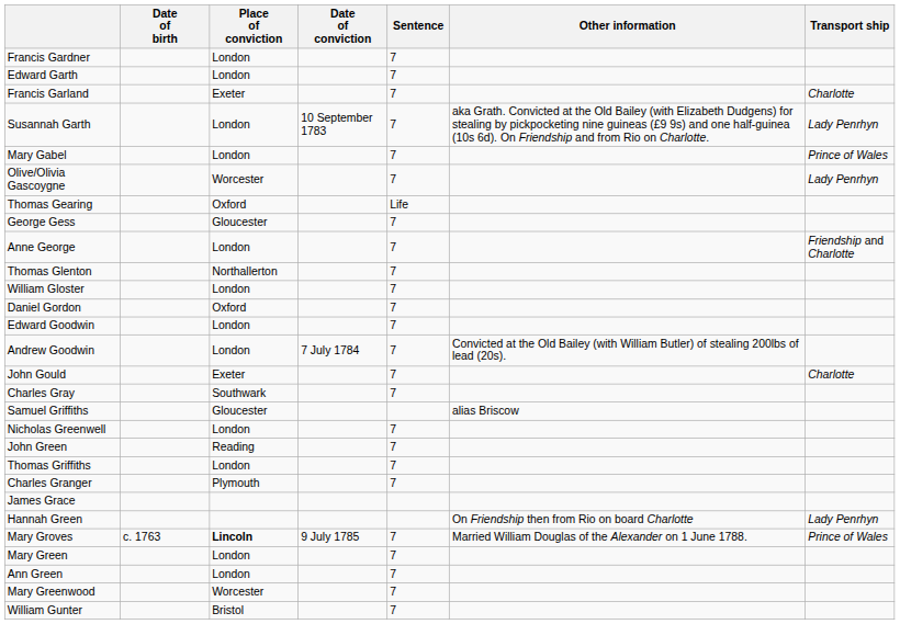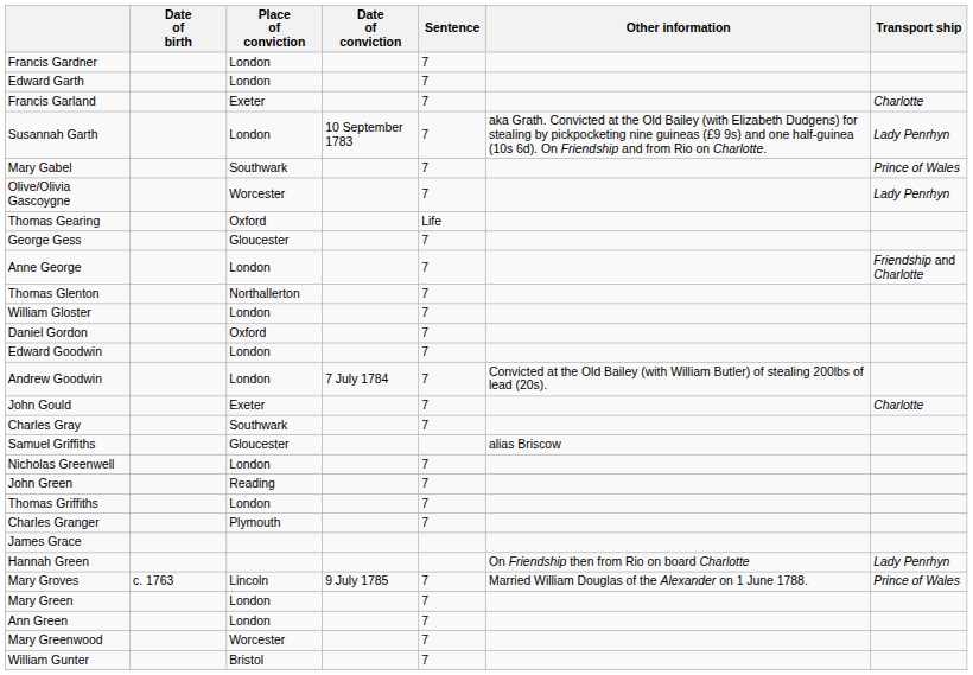 <table class="wikitable sortable plainrowheaders" style="width=1024px;">
 <tr>
 <th style="width: 13%;"></th>
 <th style="width: 10%;">Date<br>of<br>birth</th>
 <th style="width: 10%;">Place<br>of<br>conviction</th>
 <th style="width: 10%;">Date<br>of<br>conviction</th>
 <th style="width: 7%;">Sentence</th>
 <th style="width: 40%;">Other information</th>
 <th style="width: 10%;">Transport ship</th>
 </tr>
 <tr>
 <td data-sort-value="GARDNER, Francis">Francis Gardner</td>
 <td></td>
 <td>London</td>
 <td></td>
 <td>7</td>
 <td></td>
 <td></td>
 </tr>
 <tr>
 <td data-sort-value="GARTH, Edward">Edward Garth</td>
 <td></td>
 <td>London</td>
 <td></td>
 <td>7</td>
 <td></td>
 <td></td>
 </tr>
 <tr>
 <td data-sort-value="GARLAND, Francis">Francis Garland</td>
 <td></td>
 <td>Exeter</td>
 <td></td>
 <td>7</td>
 <td></td>
 <td><em>Charlotte</em></td>
 </tr>
 <tr>
 <td data-sort-value="GARTH, Susannah">Susannah Garth</td>
 <td></td>
 <td>London</td>
 <td>10 September 1783</td>
 <td>7</td>
 <td>aka Grath. Convicted at the Old Bailey (with Elizabeth Dudgens) for stealing by pickpocketing nine guineas (£9 9s) and one half-guinea (10s 6d). On <em>Friendship</em> and from Rio on <em>Charlotte</em>.</td>
 <td><em>Lady Penrhyn</em></td>
 </tr>
 <tr>
 <td data-sort-value="GABEL, Mary">Mary Gabel</td>
 <td></td>
-<td>London</td>
+<td>Southwark</td>
 <td></td>
 <td>7</td>
 <td></td>
 <td><em>Prince of Wales</em></td>
 </tr>
 <tr>
 <td data-sort-value="GASCOYGNE, Olive">Olive/Olivia Gascoygne</td>
 <td></td>
 <td>Worcester</td>
 <td></td>
 <td>7</td>
 <td></td>
 <td><em>Lady Penrhyn</em></td>
 </tr>
 <tr>
 <td data-sort-value="GEARING, Thomas">Thomas Gearing</td>
 <td></td>
 <td>Oxford</td>
 <td></td>
 <td>Life</td>
 <td></td>
 <td></td>
 </tr>
 <tr>
 <td data-sort-value="GESS, George">George Gess</td>
 <td></td>
 <td>Gloucester</td>
 <td></td>
 <td>7</td>
 <td></td>
 <td></td>
 </tr>
 <tr>
 <td data-sort-value="GEORGE, Anne">Anne George</td>
 <td></td>
 <td>London</td>
 <td></td>
 <td>7</td>
 <td></td>
 <td><em>Friendship</em> and <em>Charlotte</em></td>
 </tr>
 <tr>
 <td data-sort-value="GLENTON, Thomas">Thomas Glenton</td>
 <td></td>
 <td>Northallerton</td>
 <td></td>
 <td>7</td>
 <td></td>
 <td></td>
 </tr>
 <tr>
 <td data-sort-value="GLOSTER, William">William Gloster</td>
 <td></td>
 <td>London</td>
 <td></td>
 <td>7</td>
 <td></td>
 <td></td>
 </tr>
 <tr>
 <td data-sort-value="GORDON, Daniel">Daniel Gordon</td>
 <td></td>
 <td>Oxford</td>
 <td></td>
 <td>7</td>
 <td></td>
 <td></td>
 </tr>
 <tr>
 <td data-sort-value="GOODWIN, Edward">Edward Goodwin</td>
 <td></td>
 <td>London</td>
 <td></td>
 <td>7</td>
 <td></td>
 <td></td>
 </tr>
 <tr>
 <td data-sort-value="GOODWIN, Andrew">Andrew Goodwin</td>
 <td></td>
 <td>London</td>
 <td>7 July 1784</td>
 <td>7</td>
 <td>Convicted at the Old Bailey (with William Butler) of stealing 200lbs of lead (20s).</td>
 <td></td>
 </tr>
 <tr>
 <td data-sort-value="GOULD, John">John Gould</td>
 <td></td>
 <td>Exeter</td>
 <td></td>
 <td>7</td>
 <td></td>
 <td><em>Charlotte</em></td>
 </tr>
 <tr>
 <td data-sort-value="GRAY, Charles">Charles Gray</td>
 <td></td>
 <td>Southwark</td>
 <td></td>
 <td>7</td>
 <td></td>
 <td></td>
 </tr>
 <tr>
 <td data-sort-value="GRIFFITHS, Samuel">Samuel Griffiths</td>
 <td></td>
 <td>Gloucester</td>
 <td></td>
 <td></td>
 <td>alias Briscow</td>
 <td></td>
 </tr>
 <tr>
 <td data-sort-value="GREENWELL, Nicholas">Nicholas Greenwell</td>
 <td></td>
 <td>London</td>
 <td></td>
 <td>7</td>
 <td></td>
 <td></td>
 </tr>
 <tr>
 <td data-sort-value="GREEN, John">John Green</td>
 <td></td>
 <td>Reading</td>
 <td></td>
 <td>7</td>
 <td></td>
 <td></td>
 </tr>
 <tr>
 <td data-sort-value="GRIFFITHS, Thomas">Thomas Griffiths</td>
 <td></td>
 <td>London</td>
 <td></td>
 <td>7</td>
 <td></td>
 <td></td>
 </tr>
 <tr>
 <td data-sort-value="GRANGER, Charles">Charles Granger</td>
 <td></td>
 <td>Plymouth</td>
 <td></td>
 <td>7</td>
 <td></td>
 <td></td>
 </tr>
 <tr>
 <td data-sort-value="GRACE, James">James Grace</td>
 <td></td>
 <td></td>
 <td></td>
 <td></td>
 <td></td>
 <td></td>
 </tr>
 <tr>
 <td data-sort-value="GREEN, Hannah">Hannah Green</td>
 <td></td>
 <td></td>
 <td></td>
 <td></td>
 <td>On <em>Friendship</em> then from Rio on board <em>Charlotte</em></td>
 <td><em>Lady Penrhyn</em></td>
 </tr>
 <tr>
 <td data-sort-value="GROVES, Mary">Mary Groves</td>
 <td>c. 1763</td>
-<td><strong>Lincoln</strong></td>
+<td>Lincoln</td>
 <td>9 July 1785</td>
 <td>7</td>
 <td>Married William Douglas of the <em>Alexander</em> on 1 June 1788.</td>
 <td><em>Prince of Wales</em></td>
 </tr>
 <tr>
 <td data-sort-value="GREEN, Mary">Mary Green</td>
 <td></td>
 <td>London</td>
 <td></td>
 <td>7</td>
 <td></td>
 <td></td>
 </tr>
 <tr>
 <td data-sort-value="GREEN, Ann">Ann Green</td>
 <td></td>
 <td>London</td>
 <td></td>
 <td>7</td>
 <td></td>
 <td></td>
 </tr>
 <tr>
 <td data-sort-value="GREENWOOD, Mary">Mary Greenwood</td>
 <td></td>
 <td>Worcester</td>
 <td></td>
 <td>7</td>
 <td></td>
 <td></td>
 </tr>
 <tr>
 <td data-sort-value="GUNTER, William">William Gunter</td>
 <td></td>
 <td>Bristol</td>
 <td></td>
 <td>7</td>
 <td></td>
 <td></td>
 </tr>
 </table>
